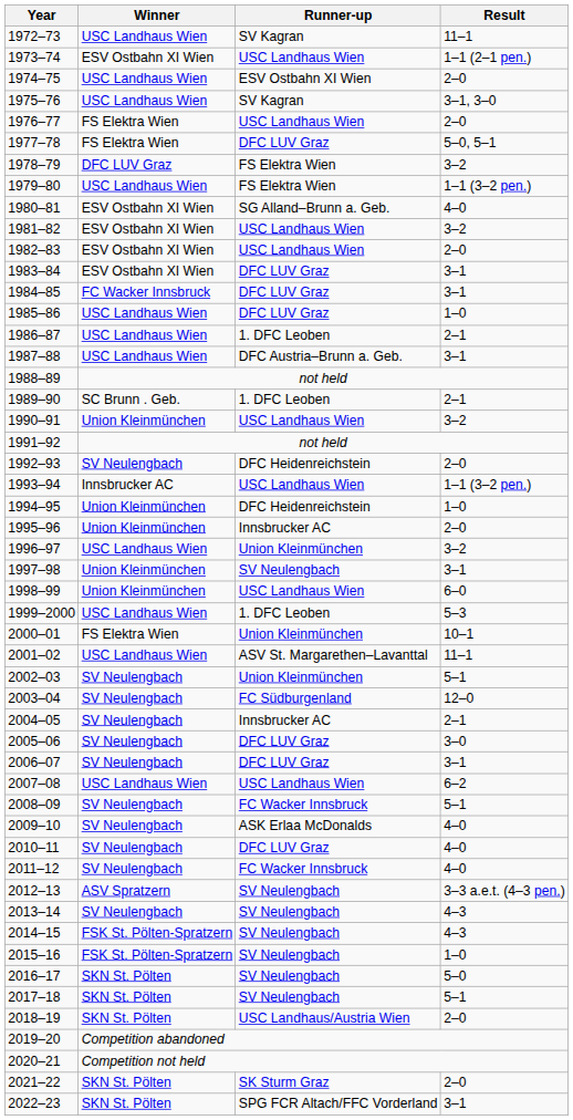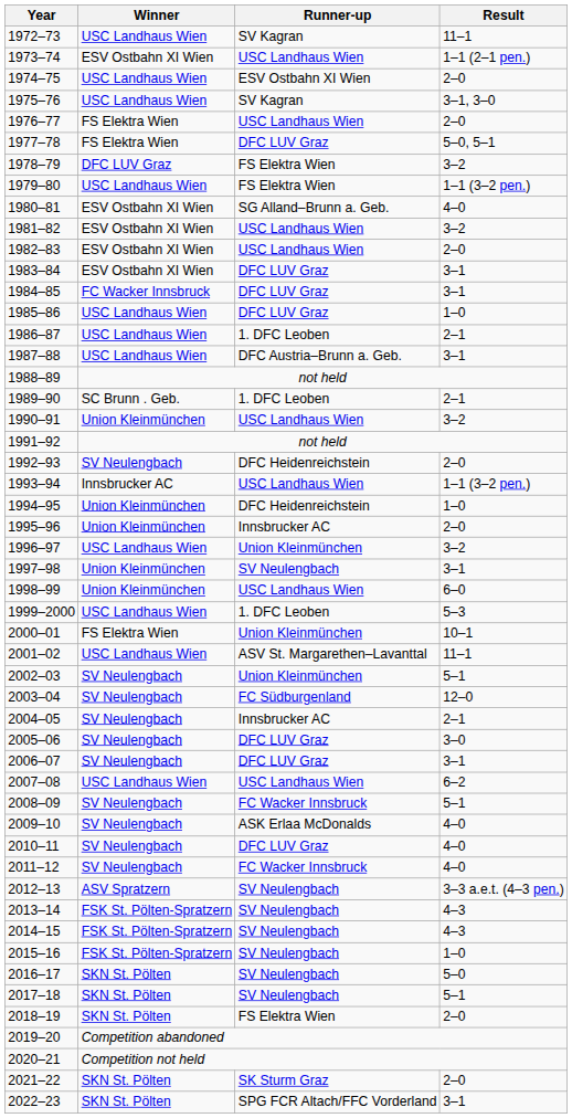 <table class="sortable wikitable">
 <tr>
 <th>Year</th>
 <th>Winner</th>
 <th>Runner-up</th>
 <th>Result</th>
 </tr>
 <tr>
 <td>1972–73</td>
 <td><a href='#'>USC Landhaus Wien</a></td>
 <td>SV Kagran</td>
 <td>11–1</td>
 </tr>
 <tr>
 <td>1973–74</td>
 <td>ESV Ostbahn XI Wien</td>
 <td><a href='#'>USC Landhaus Wien</a></td>
 <td>1–1 (2–1 <a href='#'>pen.</a>)</td>
 </tr>
 <tr>
 <td>1974–75</td>
 <td><a href='#'>USC Landhaus Wien</a></td>
 <td>ESV Ostbahn XI Wien</td>
 <td>2–0</td>
 </tr>
 <tr>
 <td>1975–76</td>
 <td><a href='#'>USC Landhaus Wien</a></td>
 <td>SV Kagran</td>
 <td>3–1, 3–0</td>
 </tr>
 <tr>
 <td>1976–77</td>
 <td>FS Elektra Wien</td>
 <td><a href='#'>USC Landhaus Wien</a></td>
 <td>2–0</td>
 </tr>
 <tr>
 <td>1977–78</td>
 <td>FS Elektra Wien</td>
 <td><a href='#'>DFC LUV Graz</a></td>
 <td>5–0, 5–1</td>
 </tr>
 <tr>
 <td>1978–79</td>
 <td><a href='#'>DFC LUV Graz</a></td>
 <td>FS Elektra Wien</td>
 <td>3–2</td>
 </tr>
 <tr>
 <td>1979–80</td>
 <td><a href='#'>USC Landhaus Wien</a></td>
 <td>FS Elektra Wien</td>
 <td>1–1 (3–2 <a href='#'>pen.</a>)</td>
 </tr>
 <tr>
 <td>1980–81</td>
 <td>ESV Ostbahn XI Wien</td>
 <td>SG Alland–Brunn a. Geb.</td>
 <td>4–0</td>
 </tr>
 <tr>
 <td>1981–82</td>
 <td>ESV Ostbahn XI Wien</td>
 <td><a href='#'>USC Landhaus Wien</a></td>
 <td>3–2</td>
 </tr>
 <tr>
 <td>1982–83</td>
 <td>ESV Ostbahn XI Wien</td>
 <td><a href='#'>USC Landhaus Wien</a></td>
 <td>2–0</td>
 </tr>
 <tr>
 <td>1983–84</td>
 <td>ESV Ostbahn XI Wien</td>
 <td><a href='#'>DFC LUV Graz</a></td>
 <td>3–1</td>
 </tr>
 <tr>
 <td>1984–85</td>
 <td><a href='#'>FC Wacker Innsbruck</a></td>
 <td><a href='#'>DFC LUV Graz</a></td>
 <td>3–1</td>
 </tr>
 <tr>
 <td>1985–86</td>
 <td><a href='#'>USC Landhaus Wien</a></td>
 <td><a href='#'>DFC LUV Graz</a></td>
 <td>1–0</td>
 </tr>
 <tr>
 <td>1986–87</td>
 <td><a href='#'>USC Landhaus Wien</a></td>
 <td>1. DFC Leoben</td>
 <td>2–1</td>
 </tr>
 <tr>
 <td>1987–88</td>
 <td><a href='#'>USC Landhaus Wien</a></td>
 <td>DFC Austria–Brunn a. Geb.</td>
 <td>3–1</td>
 </tr>
 <tr>
 <td>1988–89</td>
 <td align=center colspan=3><em>not held</em></td>
 </tr>
 <tr>
 <td>1989–90</td>
 <td>SC Brunn . Geb.</td>
 <td>1. DFC Leoben</td>
 <td>2–1</td>
 </tr>
 <tr>
 <td>1990–91</td>
 <td><a href='#'>Union Kleinmünchen</a></td>
 <td><a href='#'>USC Landhaus Wien</a></td>
 <td>3–2</td>
 </tr>
 <tr>
 <td>1991–92</td>
 <td align=center colspan=3><em>not held</em></td>
 </tr>
 <tr>
 <td>1992–93</td>
 <td><a href='#'>SV Neulengbach</a></td>
 <td>DFC Heidenreichstein</td>
 <td>2–0</td>
 </tr>
 <tr>
 <td>1993–94</td>
 <td>Innsbrucker AC</td>
 <td><a href='#'>USC Landhaus Wien</a></td>
 <td>1–1 (3–2 <a href='#'>pen.</a>)</td>
 </tr>
 <tr>
 <td>1994–95</td>
 <td><a href='#'>Union Kleinmünchen</a></td>
 <td>DFC Heidenreichstein</td>
 <td>1–0</td>
 </tr>
 <tr>
 <td>1995–96</td>
 <td><a href='#'>Union Kleinmünchen</a></td>
 <td>Innsbrucker AC</td>
 <td>2–0</td>
 </tr>
 <tr>
 <td>1996–97</td>
 <td><a href='#'>USC Landhaus Wien</a></td>
 <td><a href='#'>Union Kleinmünchen</a></td>
 <td>3–2</td>
 </tr>
 <tr>
 <td>1997–98</td>
 <td><a href='#'>Union Kleinmünchen</a></td>
 <td><a href='#'>SV Neulengbach</a></td>
 <td>3–1</td>
 </tr>
 <tr>
 <td>1998–99</td>
 <td><a href='#'>Union Kleinmünchen</a></td>
 <td><a href='#'>USC Landhaus Wien</a></td>
 <td>6–0</td>
 </tr>
 <tr>
 <td>1999–2000</td>
 <td><a href='#'>USC Landhaus Wien</a></td>
 <td>1. DFC Leoben</td>
 <td>5–3</td>
 </tr>
 <tr>
 <td>2000–01</td>
 <td>FS Elektra Wien</td>
 <td><a href='#'>Union Kleinmünchen</a></td>
 <td>10–1</td>
 </tr>
 <tr>
 <td>2001–02</td>
 <td><a href='#'>USC Landhaus Wien</a></td>
 <td>ASV St. Margarethen–Lavanttal</td>
 <td>11–1</td>
 </tr>
 <tr>
 <td>2002–03</td>
 <td><a href='#'>SV Neulengbach</a></td>
 <td><a href='#'>Union Kleinmünchen</a></td>
 <td>5–1</td>
 </tr>
 <tr>
 <td>2003–04</td>
 <td><a href='#'>SV Neulengbach</a></td>
 <td><a href='#'>FC Südburgenland</a></td>
 <td>12–0</td>
 </tr>
 <tr>
 <td>2004–05</td>
 <td><a href='#'>SV Neulengbach</a></td>
 <td>Innsbrucker AC</td>
 <td>2–1</td>
 </tr>
 <tr>
 <td>2005–06</td>
 <td><a href='#'>SV Neulengbach</a></td>
 <td><a href='#'>DFC LUV Graz</a></td>
 <td>3–0</td>
 </tr>
 <tr>
 <td>2006–07</td>
 <td><a href='#'>SV Neulengbach</a></td>
 <td><a href='#'>DFC LUV Graz</a></td>
 <td>3–1</td>
 </tr>
 <tr>
 <td>2007–08</td>
 <td><a href='#'>USC Landhaus Wien</a></td>
 <td><a href='#'>USC Landhaus Wien</a></td>
 <td>6–2</td>
 </tr>
 <tr>
 <td>2008–09</td>
 <td><a href='#'>SV Neulengbach</a></td>
 <td><a href='#'>FC Wacker Innsbruck</a></td>
 <td>5–1</td>
 </tr>
 <tr>
 <td>2009–10</td>
 <td><a href='#'>SV Neulengbach</a></td>
 <td>ASK Erlaa McDonalds</td>
 <td>4–0</td>
 </tr>
 <tr>
 <td>2010–11</td>
 <td><a href='#'>SV Neulengbach</a></td>
 <td><a href='#'>DFC LUV Graz</a></td>
 <td>4–0</td>
 </tr>
 <tr>
 <td>2011–12</td>
 <td><a href='#'>SV Neulengbach</a></td>
 <td><a href='#'>FC Wacker Innsbruck</a></td>
 <td>4–0</td>
 </tr>
 <tr>
 <td>2012–13</td>
 <td><a href='#'>ASV Spratzern</a></td>
 <td><a href='#'>SV Neulengbach</a></td>
 <td>3–3 a.e.t. (4–3 <a href='#'>pen.</a>)</td>
 </tr>
 <tr>
 <td>2013–14</td>
-<td><a href='#'>SV Neulengbach</a></td>
+<td><a href='#'>FSK St. Pölten-Spratzern</a></td>
 <td><a href='#'>SV Neulengbach</a></td>
 <td>4–3</td>
 </tr>
 <tr>
 <td>2014–15</td>
 <td><a href='#'>FSK St. Pölten-Spratzern</a></td>
 <td><a href='#'>SV Neulengbach</a></td>
 <td>4–3</td>
 </tr>
 <tr>
 <td>2015–16</td>
 <td><a href='#'>FSK St. Pölten-Spratzern</a></td>
 <td><a href='#'>SV Neulengbach</a></td>
 <td>1–0</td>
 </tr>
 <tr>
 <td>2016–17</td>
 <td><a href='#'>SKN St. Pölten</a></td>
 <td><a href='#'>SV Neulengbach</a></td>
 <td>5–0</td>
 </tr>
 <tr>
 <td>2017–18</td>
 <td><a href='#'>SKN St. Pölten</a></td>
 <td><a href='#'>SV Neulengbach</a></td>
 <td>5–1</td>
 </tr>
 <tr>
 <td>2018–19</td>
 <td><a href='#'>SKN St. Pölten</a></td>
-<td><a href='#'>USC Landhaus/Austria Wien</a></td>
+<td>FS Elektra Wien</td>
 <td>2–0</td>
 </tr>
 <tr>
 <td>2019–20</td>
 <td colspan=3><em>Competition abandoned</em></td>
 </tr>
 <tr>
 <td>2020–21</td>
 <td colspan="3"><em>Competition not held</em></td>
 </tr>
 <tr>
 <td>2021–22</td>
 <td><a href='#'>SKN St. Pölten</a></td>
 <td><a href='#'>SK Sturm Graz</a></td>
 <td>2–0</td>
 </tr>
 <tr>
 <td>2022–23</td>
 <td><a href='#'>SKN St. Pölten</a></td>
 <td>SPG FCR Altach/FFC Vorderland</td>
 <td>3–1</td>
 </tr>
 </table>
